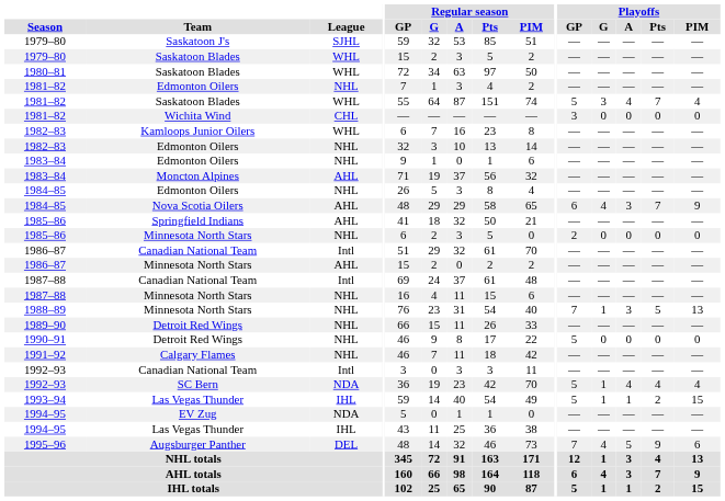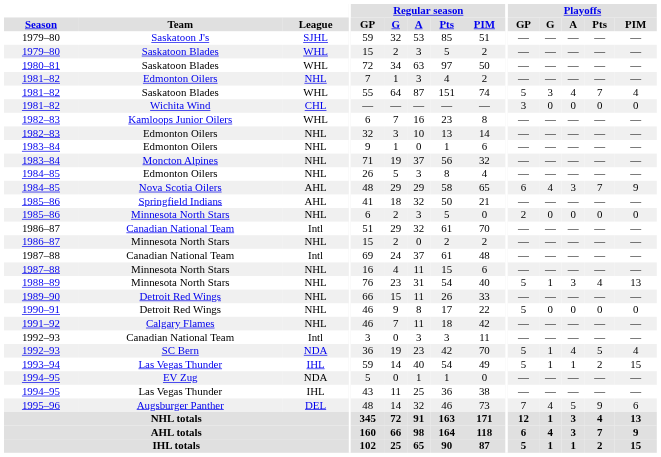 <table border="0" cellpadding="1" cellspacing="0" style="text-align:center; width:60em">
 <tr bgcolor="#e0e0e0">
 <th colspan="3" bgcolor="#ffffff"></th>
 <th rowspan="99" bgcolor="#ffffff"></th>
 <th colspan="5"><a href='#'>Regular season</a></th>
 <th rowspan="99" bgcolor="#ffffff"></th>
 <th colspan="5"><a href='#'>Playoffs</a></th>
 </tr>
 <tr bgcolor="#e0e0e0">
 <th><a href='#'>Season</a></th>
 <th>Team</th>
 <th>League</th>
 <th>GP</th>
 <th><a href='#'>G</a></th>
 <th><a href='#'>A</a></th>
 <th><a href='#'>Pts</a></th>
 <th><a href='#'>PIM</a></th>
 <th>GP</th>
 <th>G</th>
 <th>A</th>
 <th>Pts</th>
 <th>PIM</th>
 </tr>
 <tr>
 <td>1979–80</td>
 <td><a href='#'>Saskatoon J's</a></td>
 <td><a href='#'>SJHL</a></td>
 <td>59</td>
 <td>32</td>
 <td>53</td>
 <td>85</td>
 <td>51</td>
 <td>—</td>
 <td>—</td>
 <td>—</td>
 <td>—</td>
 <td>—</td>
 </tr>
 <tr bgcolor="#f0f0f0">
 <td><a href='#'>1979–80</a></td>
 <td><a href='#'>Saskatoon Blades</a></td>
 <td><a href='#'>WHL</a></td>
 <td>15</td>
 <td>2</td>
 <td>3</td>
 <td>5</td>
 <td>2</td>
 <td>—</td>
 <td>—</td>
 <td>—</td>
 <td>—</td>
 <td>—</td>
 </tr>
 <tr>
 <td><a href='#'>1980–81</a></td>
 <td>Saskatoon Blades</td>
 <td>WHL</td>
 <td>72</td>
 <td>34</td>
 <td>63</td>
 <td>97</td>
 <td>50</td>
 <td>—</td>
 <td>—</td>
 <td>—</td>
 <td>—</td>
 <td>—</td>
 </tr>
 <tr bgcolor="#f0f0f0">
 <td><a href='#'>1981–82</a></td>
 <td><a href='#'>Edmonton Oilers</a></td>
 <td><a href='#'>NHL</a></td>
 <td>7</td>
 <td>1</td>
 <td>3</td>
 <td>4</td>
 <td>2</td>
 <td>—</td>
 <td>—</td>
 <td>—</td>
 <td>—</td>
 <td>—</td>
 </tr>
 <tr>
 <td><a href='#'>1981–82</a></td>
 <td>Saskatoon Blades</td>
 <td>WHL</td>
 <td>55</td>
 <td>64</td>
 <td>87</td>
 <td>151</td>
 <td>74</td>
 <td>5</td>
 <td>3</td>
 <td>4</td>
 <td>7</td>
 <td>4</td>
 </tr>
 <tr bgcolor="#f0f0f0">
 <td><a href='#'>1981–82</a></td>
 <td><a href='#'>Wichita Wind</a></td>
 <td><a href='#'>CHL</a></td>
 <td>—</td>
 <td>—</td>
 <td>—</td>
 <td>—</td>
 <td>—</td>
 <td>3</td>
 <td>0</td>
 <td>0</td>
 <td>0</td>
 <td>0</td>
 </tr>
 <tr>
 <td><a href='#'>1982–83</a></td>
 <td><a href='#'>Kamloops Junior Oilers</a></td>
 <td>WHL</td>
 <td>6</td>
 <td>7</td>
 <td>16</td>
 <td>23</td>
 <td>8</td>
 <td>—</td>
 <td>—</td>
 <td>—</td>
 <td>—</td>
 <td>—</td>
 </tr>
 <tr bgcolor="#f0f0f0">
 <td><a href='#'>1982–83</a></td>
 <td>Edmonton Oilers</td>
 <td>NHL</td>
 <td>32</td>
 <td>3</td>
 <td>10</td>
 <td>13</td>
 <td>14</td>
 <td>—</td>
 <td>—</td>
 <td>—</td>
 <td>—</td>
 <td>—</td>
 </tr>
 <tr>
 <td><a href='#'>1983–84</a></td>
 <td>Edmonton Oilers</td>
 <td>NHL</td>
 <td>9</td>
 <td>1</td>
 <td>0</td>
 <td>1</td>
 <td>6</td>
 <td>—</td>
 <td>—</td>
 <td>—</td>
 <td>—</td>
 <td>—</td>
 </tr>
 <tr bgcolor="#f0f0f0">
 <td><a href='#'>1983–84</a></td>
 <td><a href='#'>Moncton Alpines</a></td>
-<td><a href='#'>AHL</a></td>
+<td>NHL</td>
 <td>71</td>
 <td>19</td>
 <td>37</td>
 <td>56</td>
 <td>32</td>
 <td>—</td>
 <td>—</td>
 <td>—</td>
 <td>—</td>
 <td>—</td>
 </tr>
 <tr>
 <td><a href='#'>1984–85</a></td>
 <td>Edmonton Oilers</td>
 <td>NHL</td>
 <td>26</td>
 <td>5</td>
 <td>3</td>
 <td>8</td>
 <td>4</td>
 <td>—</td>
 <td>—</td>
 <td>—</td>
 <td>—</td>
 <td>—</td>
 </tr>
 <tr bgcolor="#f0f0f0">
 <td><a href='#'>1984–85</a></td>
 <td><a href='#'>Nova Scotia Oilers</a></td>
 <td>AHL</td>
 <td>48</td>
 <td>29</td>
 <td>29</td>
 <td>58</td>
 <td>65</td>
 <td>6</td>
 <td>4</td>
 <td>3</td>
 <td>7</td>
 <td>9</td>
 </tr>
 <tr>
 <td><a href='#'>1985–86</a></td>
 <td><a href='#'>Springfield Indians</a></td>
 <td>AHL</td>
 <td>41</td>
 <td>18</td>
 <td>32</td>
 <td>50</td>
 <td>21</td>
 <td>—</td>
 <td>—</td>
 <td>—</td>
 <td>—</td>
 <td>—</td>
 </tr>
 <tr bgcolor="#f0f0f0">
 <td><a href='#'>1985–86</a></td>
 <td><a href='#'>Minnesota North Stars</a></td>
 <td>NHL</td>
 <td>6</td>
 <td>2</td>
 <td>3</td>
 <td>5</td>
 <td>0</td>
 <td>2</td>
 <td>0</td>
 <td>0</td>
 <td>0</td>
 <td>0</td>
 </tr>
 <tr>
 <td>1986–87</td>
 <td><a href='#'>Canadian National Team</a></td>
 <td>Intl</td>
 <td>51</td>
 <td>29</td>
 <td>32</td>
 <td>61</td>
 <td>70</td>
 <td>—</td>
 <td>—</td>
 <td>—</td>
 <td>—</td>
 <td>—</td>
 </tr>
 <tr bgcolor="#f0f0f0">
 <td><a href='#'>1986–87</a></td>
 <td>Minnesota North Stars</td>
-<td>AHL</td>
+<td>NHL</td>
 <td>15</td>
 <td>2</td>
 <td>0</td>
 <td>2</td>
 <td>2</td>
 <td>—</td>
 <td>—</td>
 <td>—</td>
 <td>—</td>
 <td>—</td>
 </tr>
 <tr>
 <td>1987–88</td>
 <td>Canadian National Team</td>
 <td>Intl</td>
 <td>69</td>
 <td>24</td>
 <td>37</td>
 <td>61</td>
 <td>48</td>
 <td>—</td>
 <td>—</td>
 <td>—</td>
 <td>—</td>
 <td>—</td>
 </tr>
 <tr bgcolor="#f0f0f0">
 <td><a href='#'>1987–88</a></td>
 <td>Minnesota North Stars</td>
 <td>NHL</td>
 <td>16</td>
 <td>4</td>
 <td>11</td>
 <td>15</td>
 <td>6</td>
 <td>—</td>
 <td>—</td>
 <td>—</td>
 <td>—</td>
 <td>—</td>
 </tr>
 <tr>
 <td><a href='#'>1988–89</a></td>
 <td>Minnesota North Stars</td>
 <td>NHL</td>
 <td>76</td>
 <td>23</td>
 <td>31</td>
 <td>54</td>
 <td>40</td>
-<td>7</td>
+<td>5</td>
 <td>1</td>
 <td>3</td>
-<td>5</td>
+<td>4</td>
 <td>13</td>
 </tr>
 <tr bgcolor="#f0f0f0">
 <td><a href='#'>1989–90</a></td>
 <td><a href='#'>Detroit Red Wings</a></td>
 <td>NHL</td>
 <td>66</td>
 <td>15</td>
 <td>11</td>
 <td>26</td>
 <td>33</td>
 <td>—</td>
 <td>—</td>
 <td>—</td>
 <td>—</td>
 <td>—</td>
 </tr>
 <tr>
 <td><a href='#'>1990–91</a></td>
 <td>Detroit Red Wings</td>
 <td>NHL</td>
 <td>46</td>
 <td>9</td>
 <td>8</td>
 <td>17</td>
 <td>22</td>
 <td>5</td>
 <td>0</td>
 <td>0</td>
 <td>0</td>
 <td>0</td>
 </tr>
 <tr bgcolor="#f0f0f0">
 <td><a href='#'>1991–92</a></td>
 <td><a href='#'>Calgary Flames</a></td>
 <td>NHL</td>
 <td>46</td>
 <td>7</td>
 <td>11</td>
 <td>18</td>
 <td>42</td>
 <td>—</td>
 <td>—</td>
 <td>—</td>
 <td>—</td>
 <td>—</td>
 </tr>
 <tr>
 <td>1992–93</td>
 <td>Canadian National Team</td>
 <td>Intl</td>
 <td>3</td>
 <td>0</td>
 <td>3</td>
 <td>3</td>
 <td>11</td>
 <td>—</td>
 <td>—</td>
 <td>—</td>
 <td>—</td>
 <td>—</td>
 </tr>
 <tr bgcolor="#f0f0f0">
 <td><a href='#'>1992–93</a></td>
 <td><a href='#'>SC Bern</a></td>
 <td><a href='#'>NDA</a></td>
 <td>36</td>
 <td>19</td>
 <td>23</td>
 <td>42</td>
 <td>70</td>
 <td>5</td>
 <td>1</td>
 <td>4</td>
-<td>4</td>
+<td>5</td>
 <td>4</td>
 </tr>
 <tr>
 <td><a href='#'>1993–94</a></td>
 <td><a href='#'>Las Vegas Thunder</a></td>
 <td><a href='#'>IHL</a></td>
 <td>59</td>
 <td>14</td>
 <td>40</td>
 <td>54</td>
 <td>49</td>
 <td>5</td>
 <td>1</td>
 <td>1</td>
 <td>2</td>
 <td>15</td>
 </tr>
 <tr bgcolor="#f0f0f0">
 <td><a href='#'>1994–95</a></td>
 <td><a href='#'>EV Zug</a></td>
 <td>NDA</td>
 <td>5</td>
 <td>0</td>
 <td>1</td>
 <td>1</td>
 <td>0</td>
 <td>—</td>
 <td>—</td>
 <td>—</td>
 <td>—</td>
 <td>—</td>
 </tr>
 <tr>
 <td><a href='#'>1994–95</a></td>
 <td>Las Vegas Thunder</td>
 <td>IHL</td>
 <td>43</td>
 <td>11</td>
 <td>25</td>
 <td>36</td>
 <td>38</td>
 <td>—</td>
 <td>—</td>
 <td>—</td>
 <td>—</td>
 <td>—</td>
 </tr>
 <tr bgcolor="#f0f0f0">
 <td><a href='#'>1995–96</a></td>
 <td><a href='#'>Augsburger Panther</a></td>
 <td><a href='#'>DEL</a></td>
 <td>48</td>
 <td>14</td>
 <td>32</td>
 <td>46</td>
 <td>73</td>
 <td>7</td>
 <td>4</td>
 <td>5</td>
 <td>9</td>
 <td>6</td>
 </tr>
 <tr bgcolor="#e0e0e0">
 <th colspan="3">NHL totals</th>
 <th>345</th>
 <th>72</th>
 <th>91</th>
 <th>163</th>
 <th>171</th>
 <th>12</th>
 <th>1</th>
 <th>3</th>
 <th>4</th>
 <th>13</th>
 </tr>
 <tr bgcolor="#e0e0e0">
 <th colspan="3">AHL totals</th>
 <th>160</th>
 <th>66</th>
 <th>98</th>
 <th>164</th>
 <th>118</th>
 <th>6</th>
 <th>4</th>
 <th>3</th>
 <th>7</th>
 <th>9</th>
 </tr>
 <tr bgcolor="#e0e0e0">
 <th colspan="3">IHL totals</th>
 <th>102</th>
 <th>25</th>
 <th>65</th>
 <th>90</th>
 <th>87</th>
 <th>5</th>
 <th>1</th>
 <th>1</th>
 <th>2</th>
 <th>15</th>
 </tr>
 </table>
